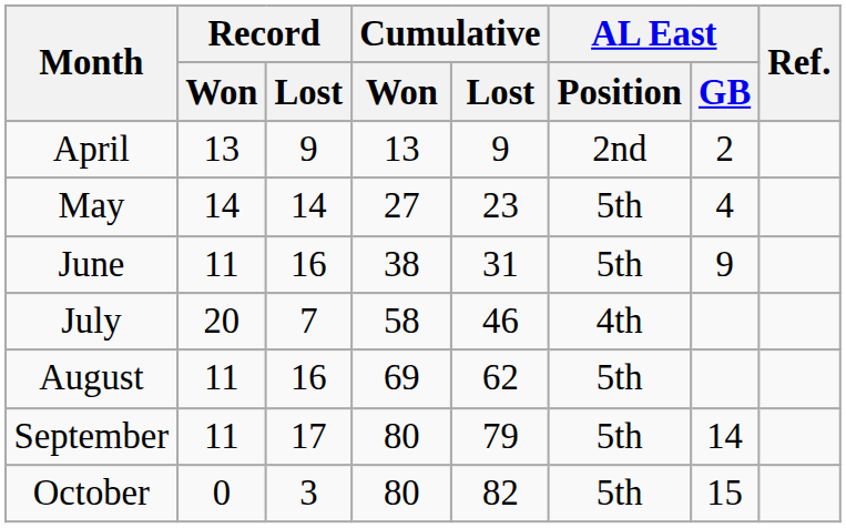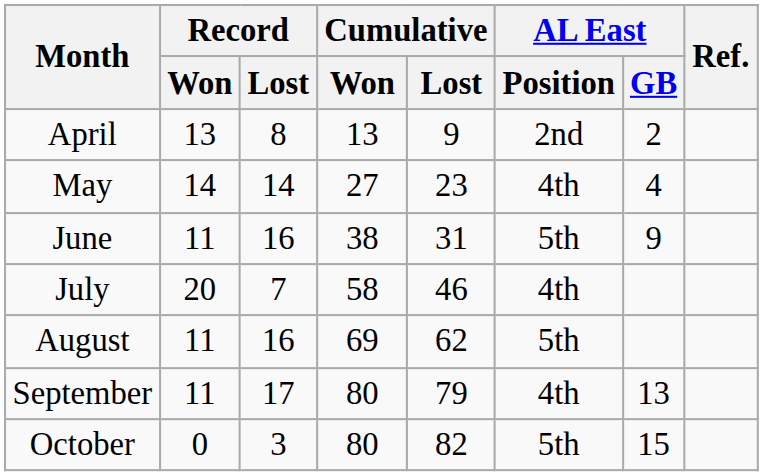 <table class="wikitable" style="text-align:center;">
 <tr>
 <th rowspan=2>Month</th>
 <th colspan=2>Record</th>
 <th colspan=2>Cumulative</th>
 <th colspan=2><a href='#'>AL East</a></th>
 <th rowspan=2>Ref.</th>
 </tr>
 <tr>
 <th>Won</th>
 <th>Lost</th>
 <th>Won</th>
 <th>Lost</th>
 <th>Position</th>
 <th><a href='#'>GB</a></th>
 </tr>
 <tr>
 <td>April</td>
 <td>13</td>
-<td>9</td>
+<td>8</td>
 <td>13</td>
 <td>9</td>
 <td>2nd</td>
 <td>2</td>
 <td></td>
 </tr>
 <tr>
 <td>May</td>
 <td>14</td>
 <td>14</td>
 <td>27</td>
 <td>23</td>
-<td>5th</td>
+<td>4th</td>
 <td>4</td>
 <td></td>
 </tr>
 <tr>
 <td>June</td>
 <td>11</td>
 <td>16</td>
 <td>38</td>
 <td>31</td>
 <td>5th</td>
 <td>9</td>
 <td></td>
 </tr>
 <tr>
 <td>July</td>
 <td>20</td>
 <td>7</td>
 <td>58</td>
 <td>46</td>
 <td>4th</td>
 <td></td>
 <td></td>
 </tr>
 <tr>
 <td>August</td>
 <td>11</td>
 <td>16</td>
 <td>69</td>
 <td>62</td>
 <td>5th</td>
 <td></td>
 <td></td>
 </tr>
 <tr>
 <td>September</td>
 <td>11</td>
 <td>17</td>
 <td>80</td>
 <td>79</td>
-<td>5th</td>
-<td>14</td>
+<td>4th</td>
+<td>13</td>
 <td></td>
 </tr>
 <tr>
 <td>October</td>
 <td>0</td>
 <td>3</td>
 <td>80</td>
 <td>82</td>
 <td>5th</td>
 <td>15</td>
 <td></td>
 </tr>
 </table>
